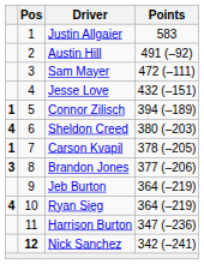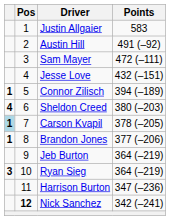 <table class="wikitable" style="font-size: 95%;">
 <tr>
 <th></th>
 <th>Pos</th>
 <th>Driver</th>
 <th>Points</th>
 </tr>
 <tr>
 <td align="left"></td>
 <td style="text-align:center;">1</td>
 <td><a href='#'>Justin Allgaier</a></td>
 <td style="text-align:center;">583</td>
 </tr>
 <tr>
 <td align="left"></td>
 <td style="text-align:center;">2</td>
 <td><a href='#'>Austin Hill</a></td>
 <td style="text-align:center;">491 (–92)</td>
 </tr>
 <tr>
 <td align="left"></td>
 <td style="text-align:center;">3</td>
 <td><a href='#'>Sam Mayer</a></td>
 <td style="text-align:center;">472 (–111)</td>
 </tr>
 <tr>
 <td align="left"></td>
 <td style="text-align:center;">4</td>
 <td><a href='#'>Jesse Love</a></td>
 <td style="text-align:center;">432 (–151)</td>
 </tr>
 <tr>
 <td align="left"> <strong>1</strong></td>
 <td style="text-align:center;">5</td>
 <td><a href='#'>Connor Zilisch</a></td>
 <td style="text-align:center;">394 (–189)</td>
 </tr>
 <tr>
 <td align="left"> <strong>4</strong></td>
 <td style="text-align:center;">6</td>
 <td><a href='#'>Sheldon Creed</a></td>
 <td style="text-align:center;">380 (–203)</td>
 </tr>
 <tr>
-<td align="left"> <strong>1</strong></td>
+<td align="left" style="background: lightblue;"> <strong>1</strong></td>
 <td style="text-align:center;">7</td>
 <td><a href='#'>Carson Kvapil</a></td>
 <td style="text-align:center;">378 (–205)</td>
 </tr>
 <tr>
-<td align="left"> <strong>3</strong></td>
+<td align="left"> <strong>1</strong></td>
 <td style="text-align:center;">8</td>
 <td><a href='#'>Brandon Jones</a></td>
 <td style="text-align:center;">377 (–206)</td>
 </tr>
 <tr>
 <td align="left"></td>
 <td style="text-align:center;">9</td>
 <td><a href='#'>Jeb Burton</a></td>
 <td style="text-align:center;">364 (–219)</td>
 </tr>
 <tr>
-<td align="left"> <strong>4</strong></td>
+<td align="left"> <strong>3</strong></td>
 <td style="text-align:center;">10</td>
 <td><a href='#'>Ryan Sieg</a></td>
 <td style="text-align:center;">364 (–219)</td>
 </tr>
 <tr>
 <td align="left"></td>
 <td style="text-align:center;">11</td>
 <td><a href='#'>Harrison Burton</a></td>
 <td style="text-align:center;">347 (–236)</td>
 </tr>
 <tr>
 <td align="left"></td>
 <td style="text-align:center;"><strong>12</strong></td>
 <td><a href='#'>Nick Sanchez</a></td>
 <td style="text-align:center;">342 (–241)</td>
 </tr>
 <tr class="sortbottom">
 <th colspan="9"></th>
 </tr>
 </table>
